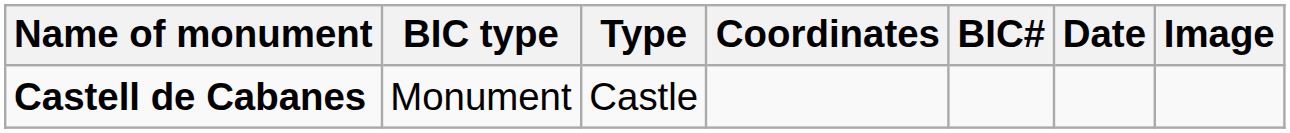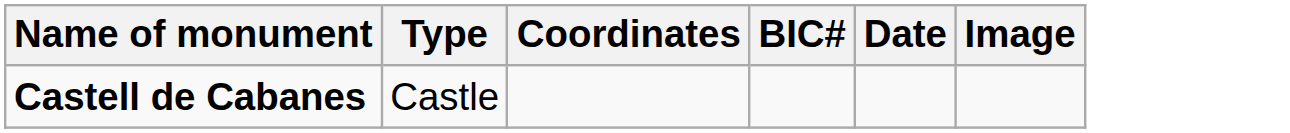 <table class="wikitable">
 <tr>
 <th>Name of monument</th>
-<th>BIC type</th>
 <th>Type</th>
 <th>Coordinates</th>
 <th>BIC#</th>
 <th>Date</th>
 <th>Image</th>
 </tr>
 <tr>
 <td><strong>Castell de Cabanes</strong></td>
-<td>Monument</td>
 <td>Castle</td>
 <td></td>
 <td></td>
 <td></td>
 <td></td>
 </tr>
 </table>
